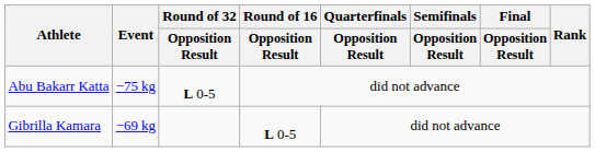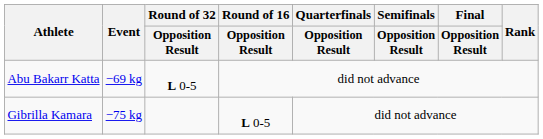 <table class="wikitable" style="font-size:90%;">
 <tr>
 <th rowspan=2>Athlete</th>
 <th rowspan=2>Event</th>
 <th>Round of 32</th>
 <th>Round of 16</th>
 <th>Quarterfinals</th>
 <th>Semifinals</th>
 <th>Final</th>
 <th rowspan=2>Rank</th>
 </tr>
 <tr style="font-size:95%">
 <th>Opposition<br>Result</th>
 <th>Opposition<br>Result</th>
 <th>Opposition<br>Result</th>
 <th>Opposition<br>Result</th>
 <th>Opposition<br>Result</th>
 </tr>
 <tr align=center>
 <td align=left><a href='#'>Abu Bakarr Katta</a></td>
-<td align=left><a href='#'>−75 kg</a></td>
+<td align=left><a href='#'>−69 kg</a></td>
 <td><br> <strong>L</strong> 0-5</td>
 <td colspan=5>did not advance</td>
 </tr>
 <tr align=center>
 <td align=left><a href='#'>Gibrilla Kamara</a></td>
-<td align=left><a href='#'>−69 kg</a></td>
+<td align=left><a href='#'>−75 kg</a></td>
 <td></td>
 <td><br> <strong>L</strong> 0-5</td>
 <td colspan=4>did not advance</td>
 </tr>
 </table>
